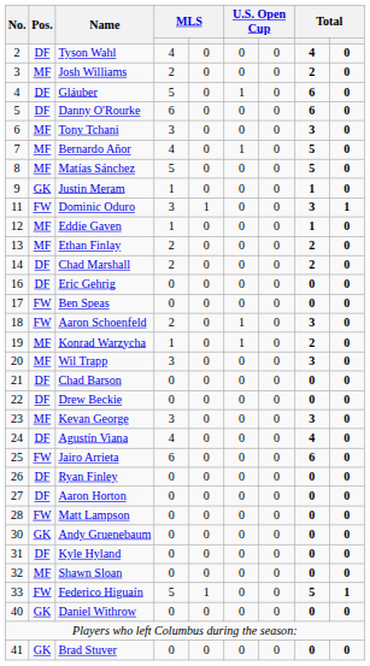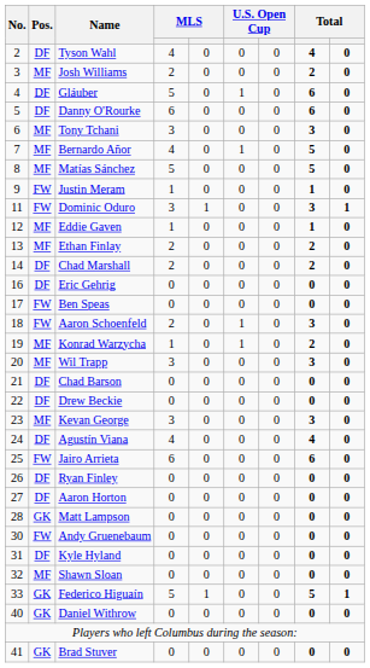 <table class="wikitable sortable" style="text-align: center;">
 <tr>
 <th rowspan=2>No.</th>
 <th rowspan=2>Pos.</th>
 <th rowspan=2>Name</th>
 <th colspan=2 style="width:85px;"><a href='#'>MLS</a></th>
 <th colspan=2 style="width:85px;"><a href='#'>U.S. Open Cup</a></th>
 <th colspan=2 style="width:85px;"><strong>Total</strong></th>
 </tr>
 <tr>
 <th></th>
 <th></th>
 <th></th>
 <th></th>
 <th></th>
 <th></th>
 </tr>
 <tr>
 <td>2</td>
 <td><a href='#'>DF</a></td>
 <td align=left> <a href='#'>Tyson Wahl</a></td>
 <td>4</td>
 <td>0</td>
 <td>0</td>
 <td>0</td>
 <td><strong>4</strong></td>
 <td><strong>0</strong></td>
 </tr>
 <tr>
 <td>3</td>
 <td><a href='#'>MF</a></td>
 <td align=left> <a href='#'>Josh Williams</a></td>
 <td>2</td>
 <td>0</td>
 <td>0</td>
 <td>0</td>
 <td><strong>2</strong></td>
 <td><strong>0</strong></td>
 </tr>
 <tr>
 <td>4</td>
 <td><a href='#'>DF</a></td>
 <td align=left> <a href='#'>Gláuber</a></td>
 <td>5</td>
 <td>0</td>
 <td>1</td>
 <td>0</td>
 <td><strong>6</strong></td>
 <td><strong>0</strong></td>
 </tr>
 <tr>
 <td>5</td>
 <td><a href='#'>DF</a></td>
 <td align=left> <a href='#'>Danny O'Rourke</a></td>
 <td>6</td>
 <td>0</td>
 <td>0</td>
 <td>0</td>
 <td><strong>6</strong></td>
 <td><strong>0</strong></td>
 </tr>
 <tr>
 <td>6</td>
 <td><a href='#'>MF</a></td>
 <td align=left> <a href='#'>Tony Tchani</a></td>
 <td>3</td>
 <td>0</td>
 <td>0</td>
 <td>0</td>
 <td><strong>3</strong></td>
 <td><strong>0</strong></td>
 </tr>
 <tr>
 <td>7</td>
 <td><a href='#'>MF</a></td>
 <td align=left> <a href='#'>Bernardo Añor</a></td>
 <td>4</td>
 <td>0</td>
 <td>1</td>
 <td>0</td>
 <td><strong>5</strong></td>
 <td><strong>0</strong></td>
 </tr>
 <tr>
 <td>8</td>
 <td><a href='#'>MF</a></td>
 <td align=left> <a href='#'>Matías Sánchez</a></td>
 <td>5</td>
 <td>0</td>
 <td>0</td>
 <td>0</td>
 <td><strong>5</strong></td>
 <td><strong>0</strong></td>
 </tr>
 <tr>
 <td>9</td>
-<td><a href='#'>GK</a></td>
+<td><a href='#'>FW</a></td>
 <td align=left> <a href='#'>Justin Meram</a></td>
 <td>1</td>
 <td>0</td>
 <td>0</td>
 <td>0</td>
 <td><strong>1</strong></td>
 <td><strong>0</strong></td>
 </tr>
 <tr>
 <td>11</td>
 <td><a href='#'>FW</a></td>
 <td align=left> <a href='#'>Dominic Oduro</a></td>
 <td>3</td>
 <td>1</td>
 <td>0</td>
 <td>0</td>
 <td><strong>3</strong></td>
 <td><strong>1</strong></td>
 </tr>
 <tr>
 <td>12</td>
 <td><a href='#'>MF</a></td>
 <td align=left> <a href='#'>Eddie Gaven</a></td>
 <td>1</td>
 <td>0</td>
 <td>0</td>
 <td>0</td>
 <td><strong>1</strong></td>
 <td><strong>0</strong></td>
 </tr>
 <tr>
 <td>13</td>
 <td><a href='#'>MF</a></td>
 <td align=left> <a href='#'>Ethan Finlay</a></td>
 <td>2</td>
 <td>0</td>
 <td>0</td>
 <td>0</td>
 <td><strong>2</strong></td>
 <td><strong>0</strong></td>
 </tr>
 <tr>
 <td>14</td>
 <td><a href='#'>DF</a></td>
 <td align=left> <a href='#'>Chad Marshall</a></td>
 <td>2</td>
 <td>0</td>
 <td>0</td>
 <td>0</td>
 <td><strong>2</strong></td>
 <td><strong>0</strong></td>
 </tr>
 <tr>
 <td>16</td>
 <td><a href='#'>DF</a></td>
 <td align=left> <a href='#'>Eric Gehrig</a></td>
 <td>0</td>
 <td>0</td>
 <td>0</td>
 <td>0</td>
 <td><strong>0</strong></td>
 <td><strong>0</strong></td>
 </tr>
 <tr>
 <td>17</td>
 <td><a href='#'>FW</a></td>
 <td align=left> <a href='#'>Ben Speas</a></td>
 <td>0</td>
 <td>0</td>
 <td>0</td>
 <td>0</td>
 <td><strong>0</strong></td>
 <td><strong>0</strong></td>
 </tr>
 <tr>
 <td>18</td>
 <td><a href='#'>FW</a></td>
 <td align=left> <a href='#'>Aaron Schoenfeld</a></td>
 <td>2</td>
 <td>0</td>
 <td>1</td>
 <td>0</td>
 <td><strong>3</strong></td>
 <td><strong>0</strong></td>
 </tr>
 <tr>
 <td>19</td>
 <td><a href='#'>MF</a></td>
 <td align=left> <a href='#'>Konrad Warzycha</a></td>
 <td>1</td>
 <td>0</td>
 <td>1</td>
 <td>0</td>
 <td><strong>2</strong></td>
 <td><strong>0</strong></td>
 </tr>
 <tr>
 <td>20</td>
 <td><a href='#'>MF</a></td>
 <td align=left> <a href='#'>Wil Trapp</a></td>
 <td>3</td>
 <td>0</td>
 <td>0</td>
 <td>0</td>
 <td><strong>3</strong></td>
 <td><strong>0</strong></td>
 </tr>
 <tr>
 <td>21</td>
 <td><a href='#'>DF</a></td>
 <td align=left> <a href='#'>Chad Barson</a></td>
 <td>0</td>
 <td>0</td>
 <td>0</td>
 <td>0</td>
 <td><strong>0</strong></td>
 <td><strong>0</strong></td>
 </tr>
 <tr>
 <td>22</td>
 <td><a href='#'>DF</a></td>
 <td align=left> <a href='#'>Drew Beckie</a></td>
 <td>0</td>
 <td>0</td>
 <td>0</td>
 <td>0</td>
 <td><strong>0</strong></td>
 <td><strong>0</strong></td>
 </tr>
 <tr>
 <td>23</td>
 <td><a href='#'>MF</a></td>
 <td align=left> <a href='#'>Kevan George</a></td>
 <td>3</td>
 <td>0</td>
 <td>0</td>
 <td>0</td>
 <td><strong>3</strong></td>
 <td><strong>0</strong></td>
 </tr>
 <tr>
 <td>24</td>
 <td><a href='#'>DF</a></td>
 <td align=left> <a href='#'>Agustín Viana</a></td>
 <td>4</td>
 <td>0</td>
 <td>0</td>
 <td>0</td>
 <td><strong>4</strong></td>
 <td><strong>0</strong></td>
 </tr>
 <tr>
 <td>25</td>
 <td><a href='#'>FW</a></td>
 <td align=left> <a href='#'>Jairo Arrieta</a></td>
 <td>6</td>
 <td>0</td>
 <td>0</td>
 <td>0</td>
 <td><strong>6</strong></td>
 <td><strong>0</strong></td>
 </tr>
 <tr>
 <td>26</td>
 <td><a href='#'>DF</a></td>
 <td align=left> <a href='#'>Ryan Finley</a></td>
 <td>0</td>
 <td>0</td>
 <td>0</td>
 <td>0</td>
 <td><strong>0</strong></td>
 <td><strong>0</strong></td>
 </tr>
 <tr>
 <td>27</td>
 <td><a href='#'>DF</a></td>
 <td align=left> <a href='#'>Aaron Horton</a></td>
 <td>0</td>
 <td>0</td>
 <td>0</td>
 <td>0</td>
 <td><strong>0</strong></td>
 <td><strong>0</strong></td>
 </tr>
 <tr>
 <td>28</td>
-<td><a href='#'>FW</a></td>
+<td><a href='#'>GK</a></td>
 <td align=left> <a href='#'>Matt Lampson</a></td>
 <td>0</td>
 <td>0</td>
 <td>0</td>
 <td>0</td>
 <td><strong>0</strong></td>
 <td><strong>0</strong></td>
 </tr>
 <tr>
 <td>30</td>
-<td><a href='#'>GK</a></td>
+<td><a href='#'>FW</a></td>
 <td align=left> <a href='#'>Andy Gruenebaum</a></td>
 <td>0</td>
 <td>0</td>
 <td>0</td>
 <td>0</td>
 <td><strong>0</strong></td>
 <td><strong>0</strong></td>
 </tr>
 <tr>
 <td>31</td>
 <td><a href='#'>DF</a></td>
 <td align=left> <a href='#'>Kyle Hyland</a></td>
 <td>0</td>
 <td>0</td>
 <td>0</td>
 <td>0</td>
 <td><strong>0</strong></td>
 <td><strong>0</strong></td>
 </tr>
 <tr>
 <td>32</td>
 <td><a href='#'>MF</a></td>
 <td align=left> <a href='#'>Shawn Sloan</a></td>
 <td>0</td>
 <td>0</td>
 <td>0</td>
 <td>0</td>
 <td><strong>0</strong></td>
 <td><strong>0</strong></td>
 </tr>
 <tr>
 <td>33</td>
-<td><a href='#'>FW</a></td>
+<td><a href='#'>GK</a></td>
 <td align=left> <a href='#'>Federico Higuaín</a></td>
 <td>5</td>
 <td>1</td>
 <td>0</td>
 <td>0</td>
 <td><strong>5</strong></td>
 <td><strong>1</strong></td>
 </tr>
 <tr>
 <td>40</td>
 <td><a href='#'>GK</a></td>
 <td align=left> <a href='#'>Daniel Withrow</a></td>
 <td>0</td>
 <td>0</td>
 <td>0</td>
 <td>0</td>
 <td><strong>0</strong></td>
 <td><strong>0</strong></td>
 </tr>
 <tr>
 <td colspan=9 align=center><em>Players who left Columbus during the season:</em></td>
 </tr>
 <tr>
 <td>41</td>
 <td><a href='#'>GK</a></td>
 <td align=left> <a href='#'>Brad Stuver</a></td>
 <td>0</td>
 <td>0</td>
 <td>0</td>
 <td>0</td>
 <td><strong>0</strong></td>
 <td><strong>0</strong></td>
 </tr>
 </table>
